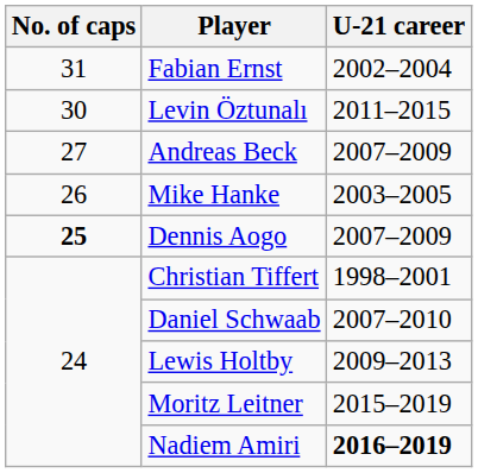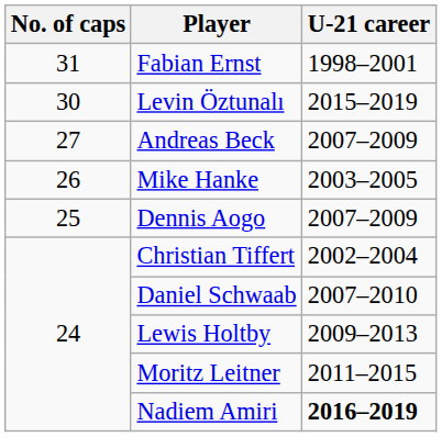 <table class="wikitable">
 <tr>
 <th>No. of caps</th>
 <th>Player</th>
 <th>U-21 career</th>
 </tr>
 <tr>
 <td align=center>31</td>
 <td><a href='#'>Fabian Ernst</a></td>
-<td>2002–2004</td>
+<td>1998–2001</td>
 </tr>
 <tr>
 <td align=center>30</td>
 <td><a href='#'>Levin Öztunalı</a></td>
-<td>2011–2015</td>
+<td>2015–2019</td>
 </tr>
 <tr>
 <td align=center>27</td>
 <td><a href='#'>Andreas Beck</a></td>
 <td>2007–2009</td>
 </tr>
 <tr>
 <td align=center>26</td>
 <td><a href='#'>Mike Hanke</a></td>
 <td>2003–2005</td>
 </tr>
 <tr>
-<td align=center><strong>25</strong></td>
+<td align=center>25</td>
 <td><a href='#'>Dennis Aogo</a></td>
 <td>2007–2009</td>
 </tr>
 <tr>
 <td rowspan=5 align=center>24</td>
 <td><a href='#'>Christian Tiffert</a></td>
-<td>1998–2001</td>
+<td>2002–2004</td>
 </tr>
 <tr>
 <td><a href='#'>Daniel Schwaab</a></td>
 <td>2007–2010</td>
 </tr>
 <tr>
 <td><a href='#'>Lewis Holtby</a></td>
 <td>2009–2013</td>
 </tr>
 <tr>
 <td><a href='#'>Moritz Leitner</a></td>
-<td>2015–2019</td>
+<td>2011–2015</td>
 </tr>
 <tr>
 <td><a href='#'>Nadiem Amiri</a></td>
 <td><strong>2016–2019</strong></td>
 </tr>
 </table>
